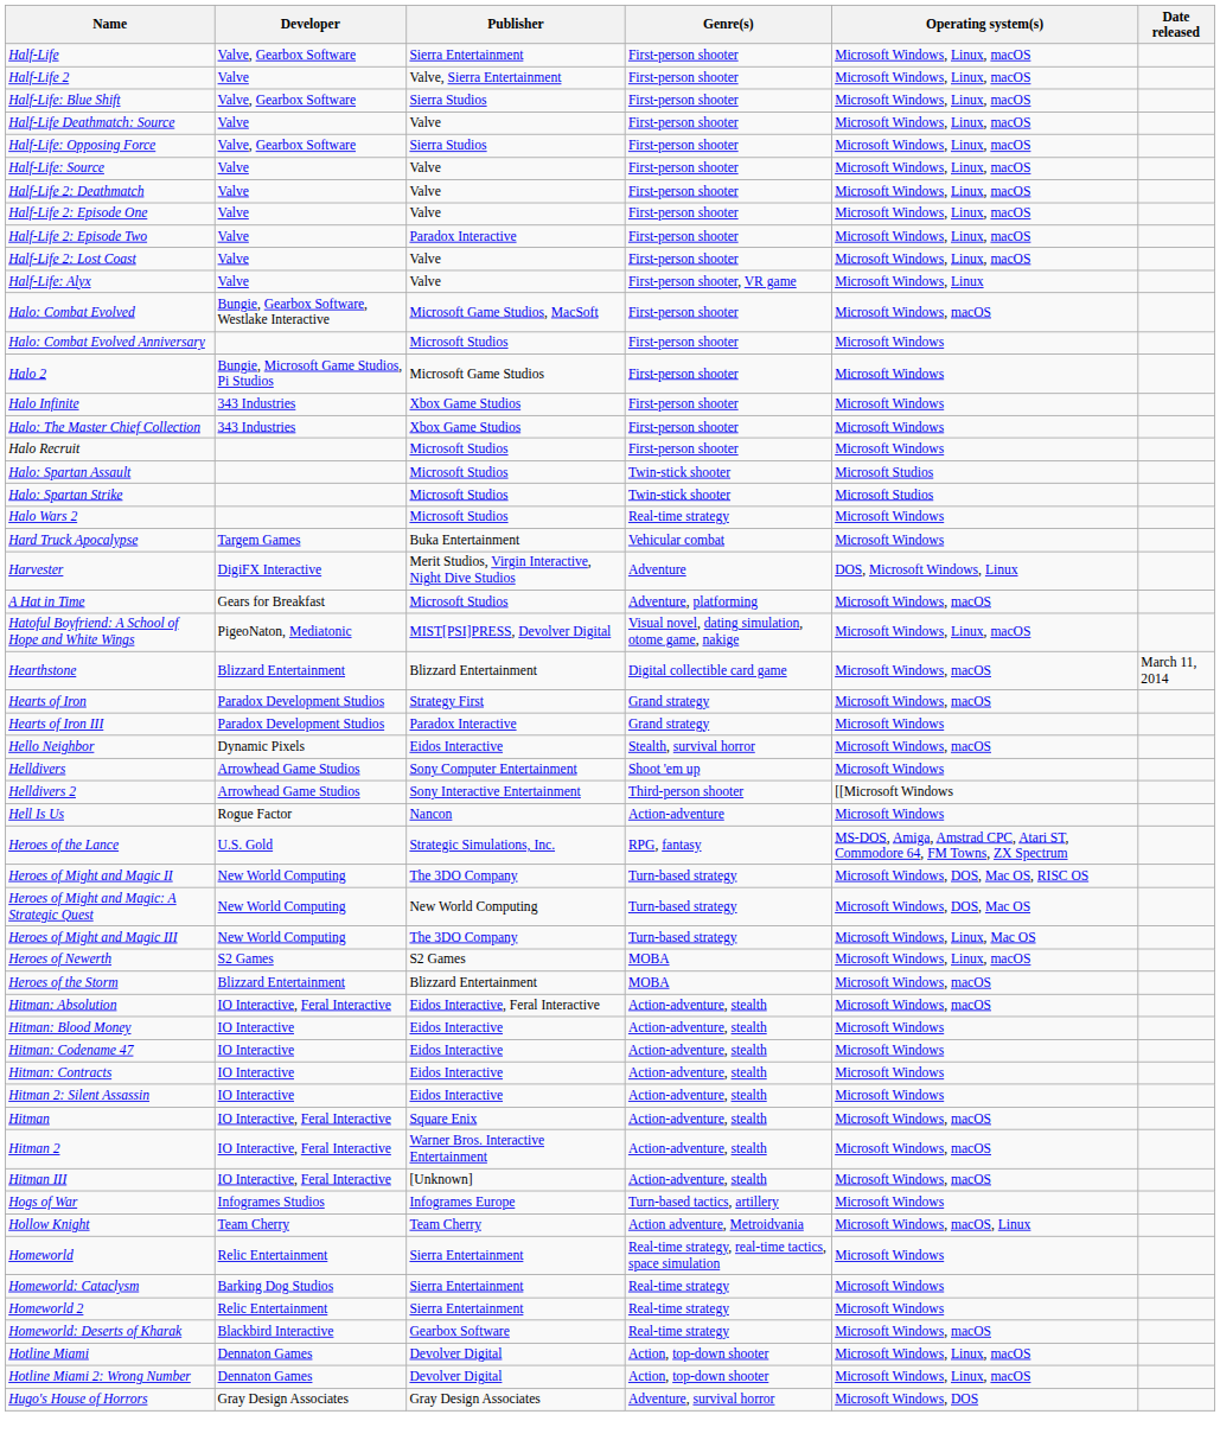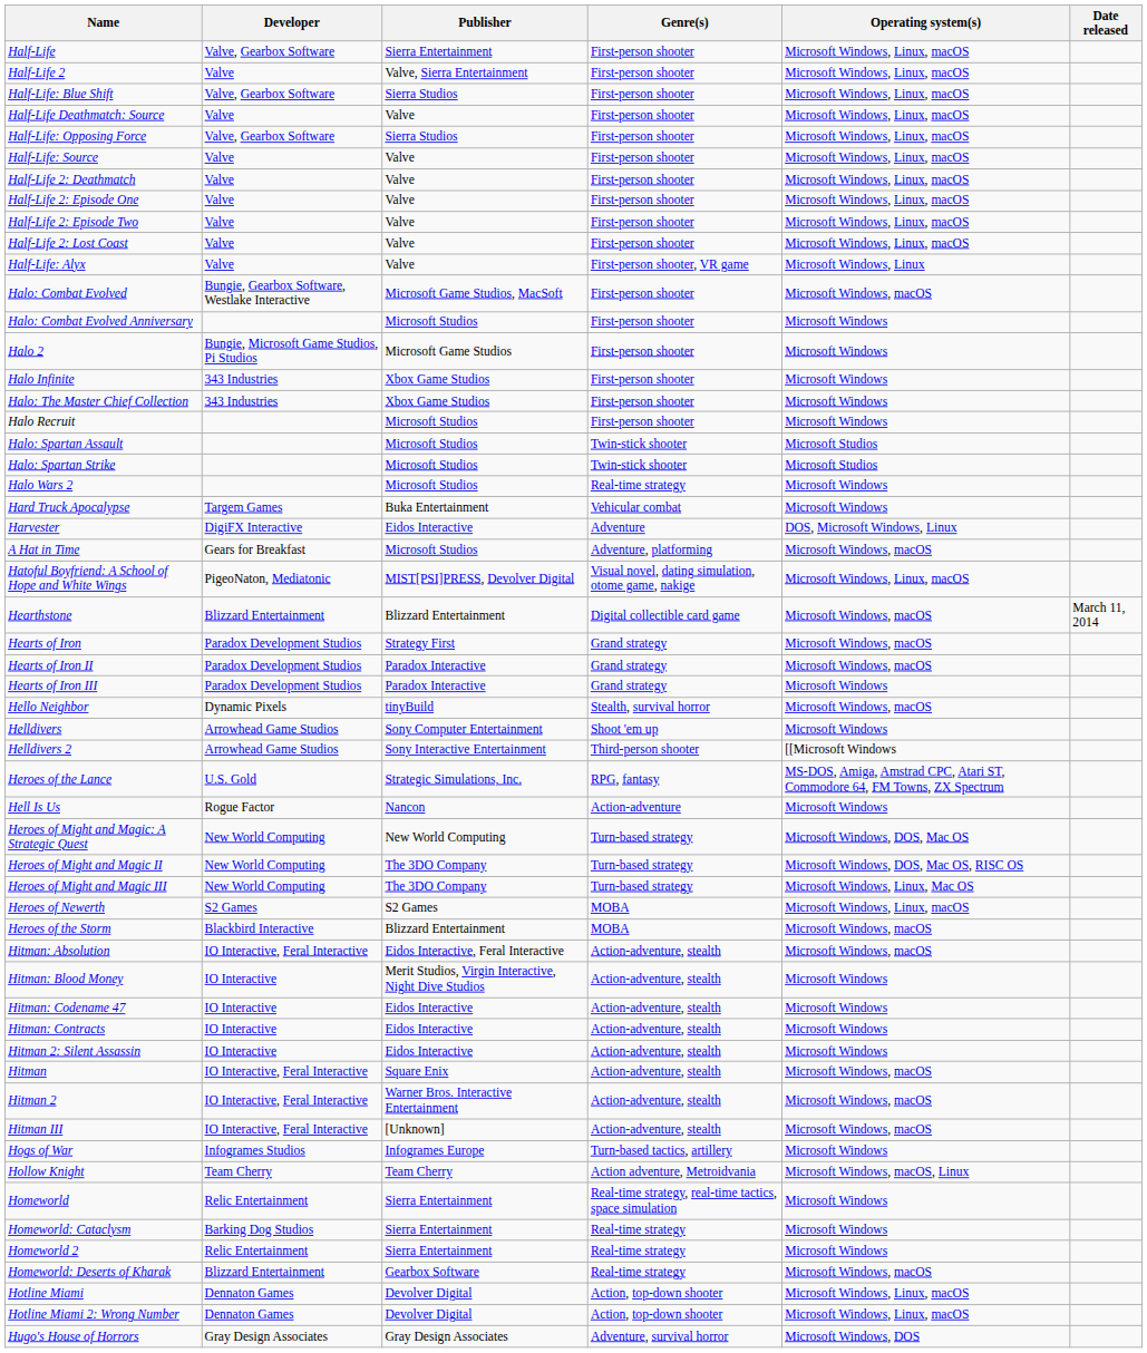 <table class="wikitable sortable" style="font-size:85%; width:95%">
 <tr>
 <th>Name</th>
 <th>Developer</th>
 <th>Publisher</th>
 <th>Genre(s)</th>
 <th>Operating system(s)</th>
 <th>Date released</th>
 </tr>
 <tr>
 <td><em><a href='#'>Half-Life</a></em></td>
 <td><a href='#'>Valve</a>, <a href='#'>Gearbox Software</a></td>
 <td><a href='#'>Sierra Entertainment</a></td>
 <td><a href='#'>First-person shooter</a></td>
 <td><a href='#'>Microsoft Windows</a>, <a href='#'>Linux</a>, <a href='#'>macOS</a></td>
 <td></td>
 </tr>
 <tr>
 <td><em><a href='#'>Half-Life 2</a></em></td>
 <td><a href='#'>Valve</a></td>
 <td>Valve, <a href='#'>Sierra Entertainment</a></td>
 <td><a href='#'>First-person shooter</a></td>
 <td><a href='#'>Microsoft Windows</a>, <a href='#'>Linux</a>, <a href='#'>macOS</a></td>
 <td></td>
 </tr>
 <tr>
 <td><em><a href='#'>Half-Life: Blue Shift</a></em></td>
 <td><a href='#'>Valve</a>, <a href='#'>Gearbox Software</a></td>
 <td><a href='#'>Sierra Studios</a></td>
 <td><a href='#'>First-person shooter</a></td>
 <td><a href='#'>Microsoft Windows</a>, <a href='#'>Linux</a>, <a href='#'>macOS</a></td>
 <td></td>
 </tr>
 <tr>
 <td><em><a href='#'>Half-Life Deathmatch: Source</a></em></td>
 <td><a href='#'>Valve</a></td>
 <td>Valve</td>
 <td><a href='#'>First-person shooter</a></td>
 <td><a href='#'>Microsoft Windows</a>, <a href='#'>Linux</a>, <a href='#'>macOS</a></td>
 <td></td>
 </tr>
 <tr>
 <td><em><a href='#'>Half-Life: Opposing Force</a></em></td>
 <td><a href='#'>Valve</a>, <a href='#'>Gearbox Software</a></td>
 <td><a href='#'>Sierra Studios</a></td>
 <td><a href='#'>First-person shooter</a></td>
 <td><a href='#'>Microsoft Windows</a>, <a href='#'>Linux</a>, <a href='#'>macOS</a></td>
 <td></td>
 </tr>
 <tr>
 <td><em><a href='#'>Half-Life: Source</a></em></td>
 <td><a href='#'>Valve</a></td>
 <td>Valve</td>
 <td><a href='#'>First-person shooter</a></td>
 <td><a href='#'>Microsoft Windows</a>, <a href='#'>Linux</a>, <a href='#'>macOS</a></td>
 <td></td>
 </tr>
 <tr>
 <td><em><a href='#'>Half-Life 2: Deathmatch</a></em></td>
 <td><a href='#'>Valve</a></td>
 <td>Valve</td>
 <td><a href='#'>First-person shooter</a></td>
 <td><a href='#'>Microsoft Windows</a>, <a href='#'>Linux</a>, <a href='#'>macOS</a></td>
 <td></td>
 </tr>
 <tr>
 <td><em><a href='#'>Half-Life 2: Episode One</a></em></td>
 <td><a href='#'>Valve</a></td>
 <td>Valve</td>
 <td><a href='#'>First-person shooter</a></td>
 <td><a href='#'>Microsoft Windows</a>, <a href='#'>Linux</a>, <a href='#'>macOS</a></td>
 <td></td>
 </tr>
 <tr>
 <td><em><a href='#'>Half-Life 2: Episode Two</a></em></td>
 <td><a href='#'>Valve</a></td>
-<td><a href='#'>Paradox Interactive</a></td>
+<td>Valve</td>
 <td><a href='#'>First-person shooter</a></td>
 <td><a href='#'>Microsoft Windows</a>, <a href='#'>Linux</a>, <a href='#'>macOS</a></td>
 <td></td>
 </tr>
 <tr>
 <td><em><a href='#'>Half-Life 2: Lost Coast</a></em></td>
 <td><a href='#'>Valve</a></td>
 <td>Valve</td>
 <td><a href='#'>First-person shooter</a></td>
 <td><a href='#'>Microsoft Windows</a>, <a href='#'>Linux</a>, <a href='#'>macOS</a></td>
 <td></td>
 </tr>
 <tr>
 <td><em><a href='#'>Half-Life: Alyx</a></em></td>
 <td><a href='#'>Valve</a></td>
 <td>Valve</td>
 <td><a href='#'>First-person shooter</a>, <a href='#'>VR game</a></td>
 <td><a href='#'>Microsoft Windows</a>, <a href='#'>Linux</a></td>
 <td></td>
 </tr>
 <tr>
 <td><em><a href='#'>Halo: Combat Evolved</a></em></td>
 <td><a href='#'>Bungie</a>, <a href='#'>Gearbox Software</a>, Westlake Interactive</td>
 <td><a href='#'>Microsoft Game Studios</a>, <a href='#'>MacSoft</a></td>
 <td><a href='#'>First-person shooter</a></td>
 <td><a href='#'>Microsoft Windows</a>, <a href='#'>macOS</a></td>
 <td></td>
 </tr>
 <tr>
 <td><em><a href='#'>Halo: Combat Evolved Anniversary</a></em></td>
 <td></td>
 <td><a href='#'>Microsoft Studios</a></td>
 <td><a href='#'>First-person shooter</a></td>
 <td><a href='#'>Microsoft Windows</a></td>
 <td></td>
 </tr>
 <tr>
 <td><em><a href='#'>Halo 2</a></em></td>
 <td><a href='#'>Bungie</a>, <a href='#'>Microsoft Game Studios</a>, <a href='#'>Pi Studios</a></td>
 <td>Microsoft Game Studios</td>
 <td><a href='#'>First-person shooter</a></td>
 <td><a href='#'>Microsoft Windows</a></td>
 <td></td>
 </tr>
 <tr>
 <td><em><a href='#'>Halo Infinite</a></em></td>
 <td><a href='#'>343 Industries</a></td>
 <td><a href='#'>Xbox Game Studios</a></td>
 <td><a href='#'>First-person shooter</a></td>
 <td><a href='#'>Microsoft Windows</a></td>
 <td></td>
 </tr>
 <tr>
 <td><em><a href='#'>Halo: The Master Chief Collection</a></em></td>
 <td><a href='#'>343 Industries</a></td>
 <td><a href='#'>Xbox Game Studios</a></td>
 <td><a href='#'>First-person shooter</a></td>
 <td><a href='#'>Microsoft Windows</a></td>
 <td></td>
 </tr>
 <tr>
 <td><em>Halo Recruit</em></td>
 <td></td>
 <td><a href='#'>Microsoft Studios</a></td>
 <td><a href='#'>First-person shooter</a></td>
 <td><a href='#'>Microsoft Windows</a></td>
 <td></td>
 </tr>
 <tr>
 <td><em><a href='#'>Halo: Spartan Assault</a></em></td>
 <td></td>
 <td><a href='#'>Microsoft Studios</a></td>
 <td><a href='#'>Twin-stick shooter</a></td>
 <td><a href='#'>Microsoft Studios</a></td>
 <td></td>
 </tr>
 <tr>
 <td><em><a href='#'>Halo: Spartan Strike</a></em></td>
 <td></td>
 <td><a href='#'>Microsoft Studios</a></td>
 <td><a href='#'>Twin-stick shooter</a></td>
 <td><a href='#'>Microsoft Studios</a></td>
 <td></td>
 </tr>
 <tr>
 <td><em><a href='#'>Halo Wars 2</a></em></td>
 <td></td>
 <td><a href='#'>Microsoft Studios</a></td>
 <td><a href='#'>Real-time strategy</a></td>
 <td><a href='#'>Microsoft Windows</a></td>
 <td></td>
 </tr>
 <tr>
 <td><em><a href='#'>Hard Truck Apocalypse</a></em></td>
 <td><a href='#'>Targem Games</a></td>
 <td>Buka Entertainment</td>
 <td><a href='#'>Vehicular combat</a></td>
 <td><a href='#'>Microsoft Windows</a></td>
 <td></td>
 </tr>
 <tr>
 <td><em><a href='#'>Harvester</a></em></td>
 <td><a href='#'>DigiFX Interactive</a></td>
-<td>Merit Studios, <a href='#'>Virgin Interactive</a>, <a href='#'>Night Dive Studios</a></td>
+<td><a href='#'>Eidos Interactive</a></td>
 <td><a href='#'>Adventure</a></td>
 <td><a href='#'>DOS</a>, <a href='#'>Microsoft Windows</a>, <a href='#'>Linux</a></td>
 <td></td>
 </tr>
 <tr>
 <td><em><a href='#'>A Hat in Time</a></em></td>
 <td>Gears for Breakfast</td>
 <td><a href='#'>Microsoft Studios</a></td>
 <td><a href='#'>Adventure</a>, <a href='#'>platforming</a></td>
 <td><a href='#'>Microsoft Windows</a>, <a href='#'>macOS</a></td>
 <td></td>
 </tr>
 <tr>
 <td><em><a href='#'>Hatoful Boyfriend: A School of Hope and White Wings</a></em></td>
 <td>PigeoNaton, <a href='#'>Mediatonic</a></td>
 <td><a href='#'>MIST[PSI]PRESS</a>, <a href='#'>Devolver Digital</a></td>
 <td><a href='#'>Visual novel</a>, <a href='#'>dating simulation</a>, <a href='#'>otome game</a>, <a href='#'>nakige</a></td>
 <td><a href='#'>Microsoft Windows</a>, <a href='#'>Linux</a>, <a href='#'>macOS</a></td>
 <td></td>
 </tr>
 <tr>
 <td><em><a href='#'>Hearthstone</a></em></td>
 <td><a href='#'>Blizzard Entertainment</a></td>
 <td>Blizzard Entertainment</td>
 <td><a href='#'>Digital collectible card game</a></td>
 <td><a href='#'>Microsoft Windows</a>, <a href='#'>macOS</a></td>
 <td>March 11, 2014</td>
 </tr>
 <tr>
 <td><em><a href='#'>Hearts of Iron</a></em></td>
 <td><a href='#'>Paradox Development Studios</a></td>
 <td><a href='#'>Strategy First</a></td>
 <td><a href='#'>Grand strategy</a></td>
 <td><a href='#'>Microsoft Windows</a>, <a href='#'>macOS</a></td>
 <td></td>
 </tr>
 <tr>
+<td><em><a href='#'>Hearts of Iron II</a></em></td>
+<td><a href='#'>Paradox Development Studios</a></td>
+<td><a href='#'>Paradox Interactive</a></td>
+<td><a href='#'>Grand strategy</a></td>
+<td><a href='#'>Microsoft Windows</a>, <a href='#'>macOS</a></td>
+<td></td>
+</tr>
+<tr>
 <td><em><a href='#'>Hearts of Iron III</a></em></td>
 <td><a href='#'>Paradox Development Studios</a></td>
 <td><a href='#'>Paradox Interactive</a></td>
 <td><a href='#'>Grand strategy</a></td>
 <td><a href='#'>Microsoft Windows</a></td>
 <td></td>
 </tr>
 <tr>
 <td><em><a href='#'>Hello Neighbor</a></em></td>
 <td>Dynamic Pixels</td>
-<td><a href='#'>Eidos Interactive</a></td>
+<td><a href='#'>tinyBuild</a></td>
 <td><a href='#'>Stealth</a>, <a href='#'>survival horror</a></td>
 <td><a href='#'>Microsoft Windows</a>, <a href='#'>macOS</a></td>
 <td></td>
 </tr>
 <tr>
 <td><em><a href='#'>Helldivers</a></em></td>
 <td><a href='#'>Arrowhead Game Studios</a></td>
 <td><a href='#'>Sony Computer Entertainment</a></td>
 <td><a href='#'>Shoot 'em up</a></td>
 <td><a href='#'>Microsoft Windows</a></td>
 <td></td>
 </tr>
 <tr>
 <td><em><a href='#'>Helldivers 2</a></em></td>
 <td><a href='#'>Arrowhead Game Studios</a></td>
 <td><a href='#'>Sony Interactive Entertainment</a></td>
 <td><a href='#'>Third-person shooter</a></td>
 <td>[[Microsoft Windows</td>
 <td></td>
 </tr>
 <tr>
+<td><em><a href='#'>Heroes of the Lance</a></em></td>
+<td><a href='#'>U.S. Gold</a></td>
+<td><a href='#'>Strategic Simulations, Inc.</a></td>
+<td><a href='#'>RPG</a>, <a href='#'>fantasy</a></td>
+<td><a href='#'>MS-DOS</a>, <a href='#'>Amiga</a>, <a href='#'>Amstrad CPC</a>, <a href='#'>Atari ST</a>, <a href='#'>Commodore 64</a>, <a href='#'>FM Towns</a>, <a href='#'>ZX Spectrum</a></td>
+<td></td>
+</tr>
+<tr>
 <td><em><a href='#'>Hell Is Us</a></em></td>
 <td>Rogue Factor</td>
 <td><a href='#'>Nancon</a></td>
 <td><a href='#'>Action-adventure</a></td>
 <td><a href='#'>Microsoft Windows</a></td>
 <td></td>
 </tr>
 <tr>
-<td><em><a href='#'>Heroes of the Lance</a></em></td>
-<td><a href='#'>U.S. Gold</a></td>
-<td><a href='#'>Strategic Simulations, Inc.</a></td>
-<td><a href='#'>RPG</a>, <a href='#'>fantasy</a></td>
-<td><a href='#'>MS-DOS</a>, <a href='#'>Amiga</a>, <a href='#'>Amstrad CPC</a>, <a href='#'>Atari ST</a>, <a href='#'>Commodore 64</a>, <a href='#'>FM Towns</a>, <a href='#'>ZX Spectrum</a></td>
+<td><em><a href='#'>Heroes of Might and Magic: A Strategic Quest</a></em></td>
+<td><a href='#'>New World Computing</a></td>
+<td>New World Computing</td>
+<td><a href='#'>Turn-based strategy</a></td>
+<td><a href='#'>Microsoft Windows</a>, <a href='#'>DOS</a>, <a href='#'>Mac OS</a></td>
 <td></td>
 </tr>
 <tr>
 <td><em><a href='#'>Heroes of Might and Magic II</a></em></td>
 <td><a href='#'>New World Computing</a></td>
 <td><a href='#'>The 3DO Company</a></td>
 <td><a href='#'>Turn-based strategy</a></td>
 <td><a href='#'>Microsoft Windows</a>, <a href='#'>DOS</a>, <a href='#'>Mac OS</a>, <a href='#'>RISC OS</a></td>
-<td></td>
-</tr>
-<tr>
-<td><em><a href='#'>Heroes of Might and Magic: A Strategic Quest</a></em></td>
-<td><a href='#'>New World Computing</a></td>
-<td>New World Computing</td>
-<td><a href='#'>Turn-based strategy</a></td>
-<td><a href='#'>Microsoft Windows</a>, <a href='#'>DOS</a>, <a href='#'>Mac OS</a></td>
 <td></td>
 </tr>
 <tr>
 <td><em><a href='#'>Heroes of Might and Magic III</a></em></td>
 <td><a href='#'>New World Computing</a></td>
 <td><a href='#'>The 3DO Company</a></td>
 <td><a href='#'>Turn-based strategy</a></td>
 <td><a href='#'>Microsoft Windows</a>, <a href='#'>Linux</a>, <a href='#'>Mac OS</a></td>
 <td></td>
 </tr>
 <tr>
 <td><em><a href='#'>Heroes of Newerth</a></em></td>
 <td><a href='#'>S2 Games</a></td>
 <td>S2 Games</td>
 <td><a href='#'>MOBA</a></td>
 <td><a href='#'>Microsoft Windows</a>, <a href='#'>Linux</a>, <a href='#'>macOS</a></td>
 <td></td>
 </tr>
 <tr>
 <td><em><a href='#'>Heroes of the Storm</a></em></td>
-<td><a href='#'>Blizzard Entertainment</a></td>
+<td><a href='#'>Blackbird Interactive</a></td>
 <td>Blizzard Entertainment</td>
 <td><a href='#'>MOBA</a></td>
 <td><a href='#'>Microsoft Windows</a>, <a href='#'>macOS</a></td>
 <td></td>
 </tr>
 <tr>
 <td><em><a href='#'>Hitman: Absolution</a></em></td>
 <td><a href='#'>IO Interactive</a>, <a href='#'>Feral Interactive</a></td>
 <td><a href='#'>Eidos Interactive</a>, Feral Interactive</td>
 <td><a href='#'>Action-adventure</a>, <a href='#'>stealth</a></td>
 <td><a href='#'>Microsoft Windows</a>, <a href='#'>macOS</a></td>
 <td></td>
 </tr>
 <tr>
 <td><em><a href='#'>Hitman: Blood Money</a></em></td>
 <td><a href='#'>IO Interactive</a></td>
-<td><a href='#'>Eidos Interactive</a></td>
+<td>Merit Studios, <a href='#'>Virgin Interactive</a>, <a href='#'>Night Dive Studios</a></td>
 <td><a href='#'>Action-adventure</a>, <a href='#'>stealth</a></td>
 <td><a href='#'>Microsoft Windows</a></td>
 <td></td>
 </tr>
 <tr>
 <td><em><a href='#'>Hitman: Codename 47</a></em></td>
 <td><a href='#'>IO Interactive</a></td>
 <td><a href='#'>Eidos Interactive</a></td>
 <td><a href='#'>Action-adventure</a>, <a href='#'>stealth</a></td>
 <td><a href='#'>Microsoft Windows</a></td>
 <td></td>
 </tr>
 <tr>
 <td><em><a href='#'>Hitman: Contracts</a></em></td>
 <td><a href='#'>IO Interactive</a></td>
 <td><a href='#'>Eidos Interactive</a></td>
 <td><a href='#'>Action-adventure</a>, <a href='#'>stealth</a></td>
 <td><a href='#'>Microsoft Windows</a></td>
 <td></td>
 </tr>
 <tr>
 <td><em><a href='#'>Hitman 2: Silent Assassin</a></em></td>
 <td><a href='#'>IO Interactive</a></td>
 <td><a href='#'>Eidos Interactive</a></td>
 <td><a href='#'>Action-adventure</a>, <a href='#'>stealth</a></td>
 <td><a href='#'>Microsoft Windows</a></td>
 <td></td>
 </tr>
 <tr>
 <td><em><a href='#'>Hitman</a></em></td>
 <td><a href='#'>IO Interactive</a>, <a href='#'>Feral Interactive</a></td>
 <td><a href='#'>Square Enix</a></td>
 <td><a href='#'>Action-adventure</a>, <a href='#'>stealth</a></td>
 <td><a href='#'>Microsoft Windows</a>, <a href='#'>macOS</a></td>
 <td></td>
 </tr>
 <tr>
 <td><em><a href='#'>Hitman 2</a></em></td>
 <td><a href='#'>IO Interactive</a>, <a href='#'>Feral Interactive</a></td>
 <td><a href='#'>Warner Bros. Interactive Entertainment</a></td>
 <td><a href='#'>Action-adventure</a>, <a href='#'>stealth</a></td>
 <td><a href='#'>Microsoft Windows</a>, <a href='#'>macOS</a></td>
 <td></td>
 </tr>
 <tr>
 <td><em><a href='#'>Hitman III</a></em></td>
 <td><a href='#'>IO Interactive</a>, <a href='#'>Feral Interactive</a></td>
 <td>[Unknown]</td>
 <td><a href='#'>Action-adventure</a>, <a href='#'>stealth</a></td>
 <td><a href='#'>Microsoft Windows</a>, <a href='#'>macOS</a></td>
 <td></td>
 </tr>
 <tr>
 <td><em><a href='#'>Hogs of War</a></em></td>
 <td><a href='#'>Infogrames Studios</a></td>
 <td><a href='#'>Infogrames Europe</a></td>
 <td><a href='#'>Turn-based tactics</a>, <a href='#'>artillery</a></td>
 <td><a href='#'>Microsoft Windows</a></td>
 <td></td>
 </tr>
 <tr>
 <td><em><a href='#'>Hollow Knight</a></em></td>
 <td><a href='#'>Team Cherry</a></td>
 <td><a href='#'>Team Cherry</a></td>
 <td><a href='#'>Action adventure</a>, <a href='#'>Metroidvania</a></td>
 <td><a href='#'>Microsoft Windows</a>, <a href='#'>macOS</a>, <a href='#'>Linux</a></td>
 <td></td>
 </tr>
 <tr>
 <td><em><a href='#'>Homeworld</a></em></td>
 <td><a href='#'>Relic Entertainment</a></td>
 <td><a href='#'>Sierra Entertainment</a></td>
 <td><a href='#'>Real-time strategy</a>, <a href='#'>real-time tactics</a>, <a href='#'>space simulation</a></td>
 <td><a href='#'>Microsoft Windows</a></td>
 <td></td>
 </tr>
 <tr>
 <td><em><a href='#'>Homeworld: Cataclysm</a></em></td>
 <td><a href='#'>Barking Dog Studios</a></td>
 <td><a href='#'>Sierra Entertainment</a></td>
 <td><a href='#'>Real-time strategy</a></td>
 <td><a href='#'>Microsoft Windows</a></td>
 <td></td>
 </tr>
 <tr>
 <td><em><a href='#'>Homeworld 2</a></em></td>
 <td><a href='#'>Relic Entertainment</a></td>
 <td><a href='#'>Sierra Entertainment</a></td>
 <td><a href='#'>Real-time strategy</a></td>
 <td><a href='#'>Microsoft Windows</a></td>
 <td></td>
 </tr>
 <tr>
 <td><em><a href='#'>Homeworld: Deserts of Kharak</a></em></td>
-<td><a href='#'>Blackbird Interactive</a></td>
+<td><a href='#'>Blizzard Entertainment</a></td>
 <td><a href='#'>Gearbox Software</a></td>
 <td><a href='#'>Real-time strategy</a></td>
 <td><a href='#'>Microsoft Windows</a>, <a href='#'>macOS</a></td>
 <td></td>
 </tr>
 <tr>
 <td><em><a href='#'>Hotline Miami</a></em></td>
 <td><a href='#'>Dennaton Games</a></td>
 <td><a href='#'>Devolver Digital</a></td>
 <td><a href='#'>Action</a>, <a href='#'>top-down shooter</a></td>
 <td><a href='#'>Microsoft Windows</a>, <a href='#'>Linux</a>, <a href='#'>macOS</a></td>
 <td></td>
 </tr>
 <tr>
 <td><em><a href='#'>Hotline Miami 2: Wrong Number</a></em></td>
 <td><a href='#'>Dennaton Games</a></td>
 <td><a href='#'>Devolver Digital</a></td>
 <td><a href='#'>Action</a>, <a href='#'>top-down shooter</a></td>
 <td><a href='#'>Microsoft Windows</a>, <a href='#'>Linux</a>, <a href='#'>macOS</a></td>
 <td></td>
 </tr>
 <tr>
 <td><em><a href='#'>Hugo's House of Horrors</a></em></td>
 <td>Gray Design Associates</td>
 <td>Gray Design Associates</td>
 <td><a href='#'>Adventure</a>, <a href='#'>survival horror</a></td>
 <td><a href='#'>Microsoft Windows</a>, <a href='#'>DOS</a></td>
 <td></td>
 </tr>
 </table>
